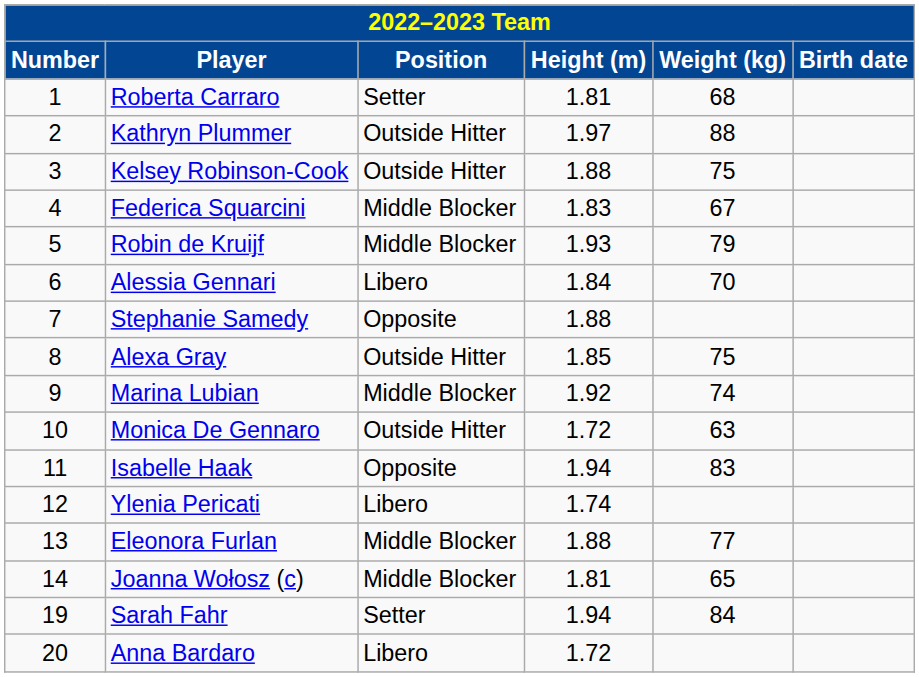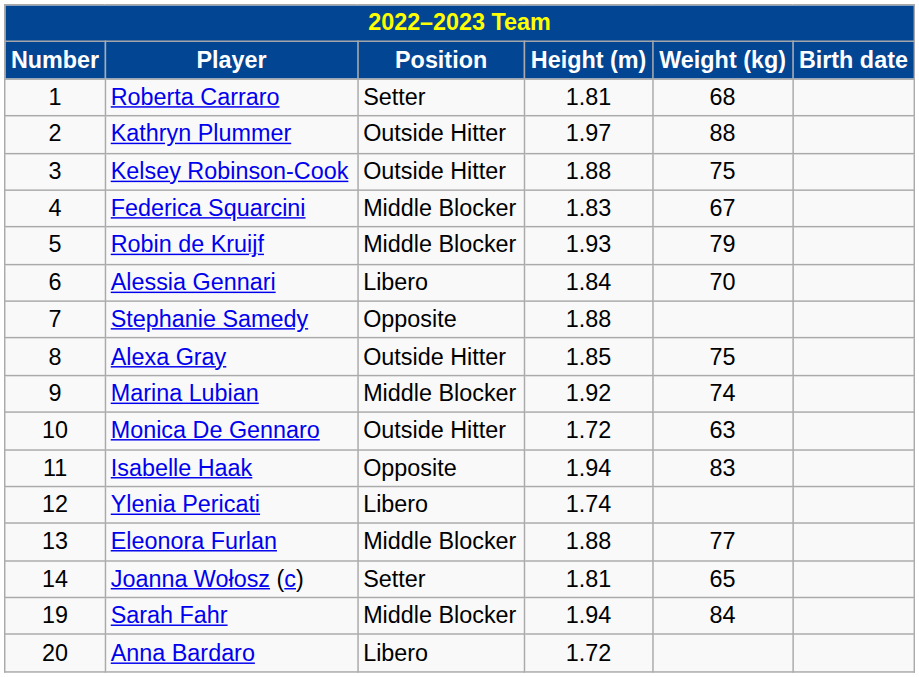 <table class="wikitable" style="width:100%;">
 <tr>
 <th style="color:#ffff00; background:#024593;" colspan=6><strong>2022–2023 Team</strong></th>
 </tr>
 <tr>
 <th style="color:#ffffff; background:#024593;">Number</th>
 <th style="color:#ffffff; background:#024593;">Player</th>
 <th style="color:#ffffff; background:#024593;">Position</th>
 <th style="color:#ffffff; background:#024593;">Height (m)</th>
 <th style="color:#ffffff; background:#024593;">Weight (kg)</th>
 <th style="color:#ffffff; background:#024593;">Birth date</th>
 </tr>
 <tr>
 <td align=center>1</td>
 <td> <a href='#'>Roberta Carraro</a></td>
 <td>Setter</td>
 <td align=center>1.81</td>
 <td align=center>68</td>
 <td></td>
 </tr>
 <tr>
 <td align=center>2</td>
 <td> <a href='#'>Kathryn Plummer</a></td>
 <td>Outside Hitter</td>
 <td align=center>1.97</td>
 <td align=center>88</td>
 <td></td>
 </tr>
 <tr>
 <td align=center>3</td>
 <td> <a href='#'>Kelsey Robinson-Cook</a></td>
 <td>Outside Hitter</td>
 <td align=center>1.88</td>
 <td align=center>75</td>
 <td></td>
 </tr>
 <tr>
 <td align=center>4</td>
 <td> <a href='#'>Federica Squarcini</a></td>
 <td>Middle Blocker</td>
 <td align=center>1.83</td>
 <td align=center>67</td>
 <td></td>
 </tr>
 <tr>
 <td align=center>5</td>
 <td> <a href='#'>Robin de Kruijf</a></td>
 <td>Middle Blocker</td>
 <td align=center>1.93</td>
 <td align=center>79</td>
 <td></td>
 </tr>
 <tr>
 <td align=center>6</td>
 <td> <a href='#'>Alessia Gennari</a></td>
 <td>Libero</td>
 <td align=center>1.84</td>
 <td align=center>70</td>
 <td></td>
 </tr>
 <tr>
 <td align=center>7</td>
 <td> <a href='#'>Stephanie Samedy</a></td>
 <td>Opposite</td>
 <td align=center>1.88</td>
 <td align=center></td>
 <td></td>
 </tr>
 <tr>
 <td align=center>8</td>
 <td> <a href='#'>Alexa Gray</a></td>
 <td>Outside Hitter</td>
 <td align=center>1.85</td>
 <td align=center>75</td>
 <td></td>
 </tr>
 <tr>
 <td align=center>9</td>
 <td> <a href='#'>Marina Lubian</a></td>
 <td>Middle Blocker</td>
 <td align=center>1.92</td>
 <td align=center>74</td>
 <td></td>
 </tr>
 <tr>
 <td align=center>10</td>
 <td> <a href='#'>Monica De Gennaro</a></td>
 <td>Outside Hitter</td>
 <td align=center>1.72</td>
 <td align=center>63</td>
 <td></td>
 </tr>
 <tr>
 <td align=center>11</td>
 <td> <a href='#'>Isabelle Haak</a></td>
 <td>Opposite</td>
 <td align=center>1.94</td>
 <td align=center>83</td>
 <td></td>
 </tr>
 <tr>
 <td align=center>12</td>
 <td> <a href='#'>Ylenia Pericati</a></td>
 <td>Libero</td>
 <td align=center>1.74</td>
 <td align=center></td>
 <td></td>
 </tr>
 <tr>
 <td align=center>13</td>
 <td> <a href='#'>Eleonora Furlan</a></td>
 <td>Middle Blocker</td>
 <td align=center>1.88</td>
 <td align=center>77</td>
 <td></td>
 </tr>
 <tr>
 <td align=center>14</td>
 <td> <a href='#'>Joanna Wołosz</a> (<a href='#'>c</a>)</td>
-<td>Middle Blocker</td>
+<td>Setter</td>
 <td align=center>1.81</td>
 <td align=center>65</td>
 <td></td>
 </tr>
 <tr>
 <td align=center>19</td>
 <td> <a href='#'>Sarah Fahr</a></td>
-<td>Setter</td>
+<td>Middle Blocker</td>
 <td align=center>1.94</td>
 <td align=center>84</td>
 <td></td>
 </tr>
 <tr>
 <td align=center>20</td>
 <td> <a href='#'>Anna Bardaro</a></td>
 <td>Libero</td>
 <td align=center>1.72</td>
 <td align=center></td>
 <td></td>
 </tr>
 </table>
